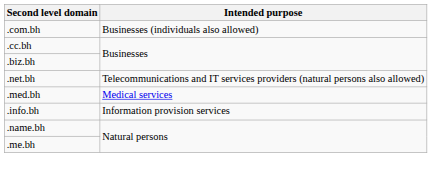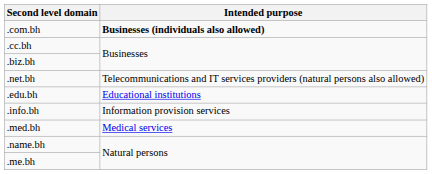 <table class="wikitable">
 <tr>
 <th>Second level domain</th>
 <th>Intended purpose</th>
 </tr>
 <tr>
 <td>.com.bh</td>
-<td>Businesses (individuals also allowed)</td>
+<td><strong>Businesses (individuals also allowed)</strong></td>
 </tr>
 <tr>
 <td>.cc.bh</td>
 <td rowspan="2">Businesses</td>
 </tr>
 <tr>
 <td>.biz.bh</td>
 </tr>
 <tr>
 <td>.net.bh</td>
 <td>Telecommunications and IT services providers (natural persons also allowed)<br></td>
 </tr>
 <tr>
-<td>.med.bh</td>
-<td><a href='#'>Medical services</a></td>
+<td>.edu.bh</td>
+<td><a href='#'>Educational institutions</a></td>
 </tr>
 <tr>
 <td>.info.bh</td>
 <td>Information provision services</td>
+</tr>
+<tr>
+<td>.med.bh</td>
+<td><a href='#'>Medical services</a></td>
 </tr>
 <tr>
 <td>.name.bh</td>
 <td rowspan="2">Natural persons</td>
 </tr>
 <tr>
 <td>.me.bh</td>
 </tr>
 </table>
